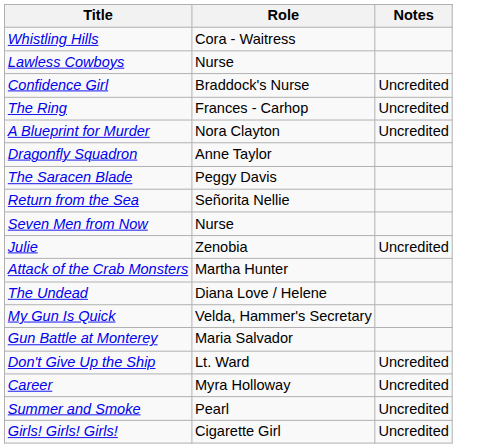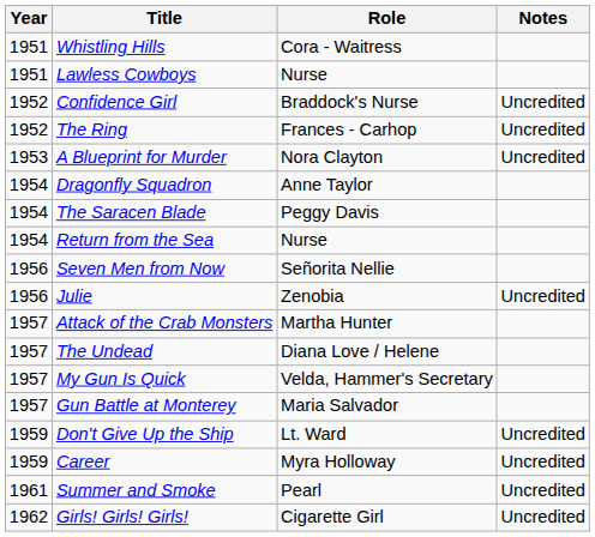 <table class="wikitable">
 <tr>
+<th>Year</th>
 <th>Title</th>
 <th>Role</th>
 <th>Notes</th>
 </tr>
 <tr>
+<td>1951</td>
 <td><em><a href='#'>Whistling Hills</a></em></td>
 <td>Cora - Waitress</td>
 <td></td>
 </tr>
 <tr>
+<td>1951</td>
 <td><em><a href='#'>Lawless Cowboys</a></em></td>
 <td>Nurse</td>
 <td></td>
 </tr>
 <tr>
+<td>1952</td>
 <td><em><a href='#'>Confidence Girl</a></em></td>
 <td>Braddock's Nurse</td>
 <td>Uncredited</td>
 </tr>
 <tr>
+<td>1952</td>
 <td><em><a href='#'>The Ring</a></em></td>
 <td>Frances - Carhop</td>
 <td>Uncredited</td>
 </tr>
 <tr>
+<td>1953</td>
 <td><em><a href='#'>A Blueprint for Murder</a></em></td>
 <td>Nora Clayton</td>
 <td>Uncredited</td>
 </tr>
 <tr>
+<td>1954</td>
 <td><em><a href='#'>Dragonfly Squadron</a></em></td>
 <td>Anne Taylor</td>
 <td></td>
 </tr>
 <tr>
+<td>1954</td>
 <td><em><a href='#'>The Saracen Blade</a></em></td>
 <td>Peggy Davis</td>
 <td></td>
 </tr>
 <tr>
+<td>1954</td>
 <td><em><a href='#'>Return from the Sea</a></em></td>
+<td>Nurse</td>
+<td></td>
+</tr>
+<tr>
+<td>1956</td>
+<td><em><a href='#'>Seven Men from Now</a></em></td>
 <td>Señorita Nellie</td>
 <td></td>
 </tr>
 <tr>
-<td><em><a href='#'>Seven Men from Now</a></em></td>
-<td>Nurse</td>
-<td></td>
-</tr>
-<tr>
+<td>1956</td>
 <td><em><a href='#'>Julie</a></em></td>
 <td>Zenobia</td>
 <td>Uncredited</td>
 </tr>
 <tr>
+<td>1957</td>
 <td><em><a href='#'>Attack of the Crab Monsters</a></em></td>
 <td>Martha Hunter</td>
 <td></td>
 </tr>
 <tr>
+<td>1957</td>
 <td><em><a href='#'>The Undead</a></em></td>
 <td>Diana Love / Helene</td>
 <td></td>
 </tr>
 <tr>
+<td>1957</td>
 <td><em><a href='#'>My Gun Is Quick</a></em></td>
 <td>Velda, Hammer's Secretary</td>
 <td></td>
 </tr>
 <tr>
+<td>1957</td>
 <td><em><a href='#'>Gun Battle at Monterey</a></em></td>
 <td>Maria Salvador</td>
 <td></td>
 </tr>
 <tr>
+<td>1959</td>
 <td><em><a href='#'>Don't Give Up the Ship</a></em></td>
 <td>Lt. Ward</td>
 <td>Uncredited</td>
 </tr>
 <tr>
+<td>1959</td>
 <td><em><a href='#'>Career</a></em></td>
 <td>Myra Holloway</td>
 <td>Uncredited</td>
 </tr>
 <tr>
+<td>1961</td>
 <td><em><a href='#'>Summer and Smoke</a></em></td>
 <td>Pearl</td>
 <td>Uncredited</td>
 </tr>
 <tr>
+<td>1962</td>
 <td><em><a href='#'>Girls! Girls! Girls!</a></em></td>
 <td>Cigarette Girl</td>
 <td>Uncredited</td>
 </tr>
 </table>
